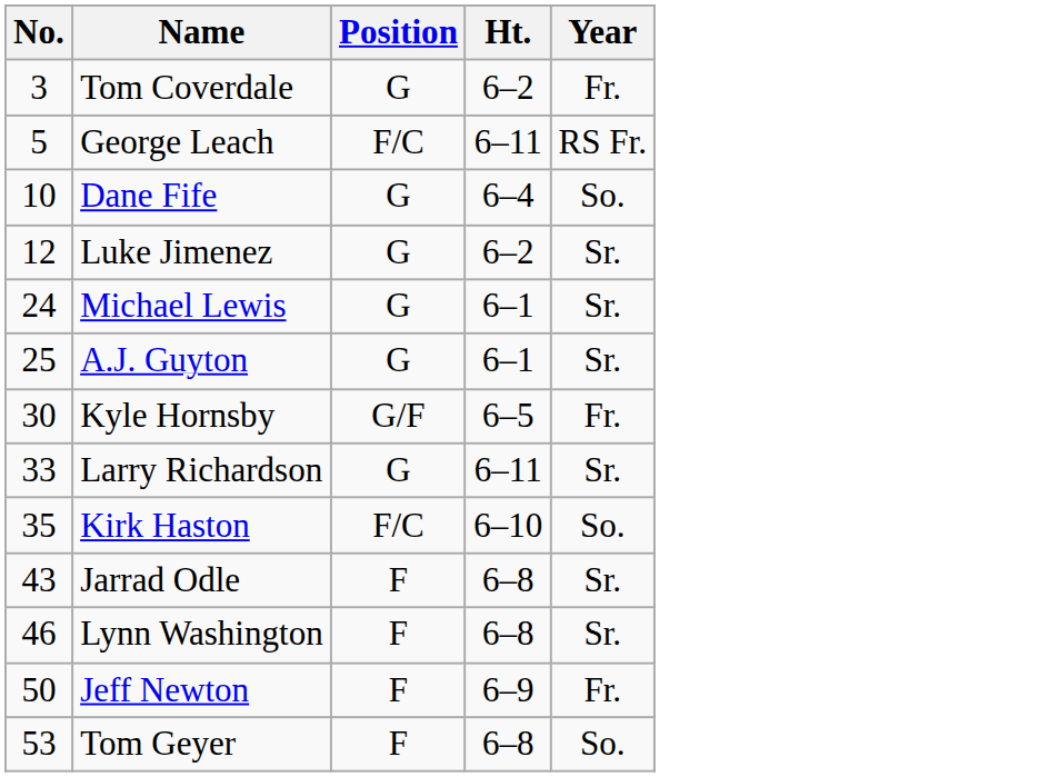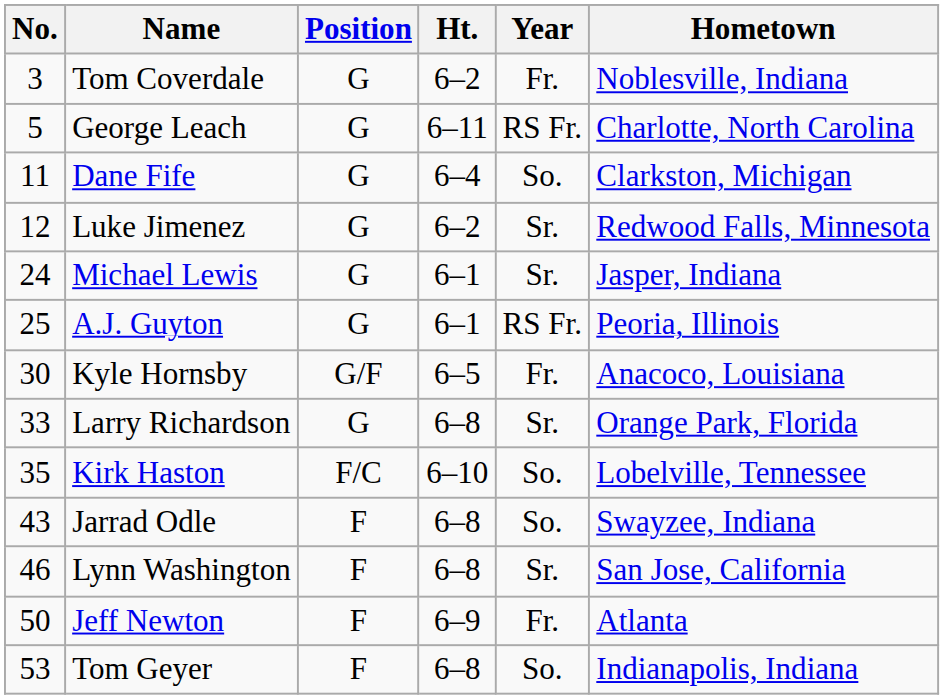 <table class="wikitable" style="text-align:center">
 <tr>
 <th>No.</th>
 <th>Name</th>
 <th><a href='#'>Position</a></th>
 <th>Ht.</th>
 <th>Year</th>
+<th>Hometown</th>
 </tr>
 <tr>
 <td>3</td>
 <td style="text-align:left">Tom Coverdale</td>
 <td>G</td>
 <td>6–2</td>
 <td>Fr.</td>
+<td style="text-align:left"><a href='#'>Noblesville, Indiana</a></td>
 </tr>
 <tr>
 <td>5</td>
 <td style="text-align:left">George Leach</td>
-<td>F/C</td>
+<td>G</td>
 <td>6–11</td>
 <td>RS Fr.</td>
+<td style="text-align:left"><a href='#'>Charlotte, North Carolina</a></td>
 </tr>
 <tr>
-<td>10</td>
+<td>11</td>
 <td style="text-align:left"><a href='#'>Dane Fife</a></td>
 <td>G</td>
 <td>6–4</td>
 <td>So.</td>
+<td style="text-align:left"><a href='#'>Clarkston, Michigan</a></td>
 </tr>
 <tr>
 <td>12</td>
 <td style="text-align:left">Luke Jimenez</td>
 <td>G</td>
 <td>6–2</td>
 <td>Sr.</td>
+<td style="text-align:left"><a href='#'>Redwood Falls, Minnesota</a></td>
 </tr>
 <tr>
 <td>24</td>
 <td style="text-align:left"><a href='#'>Michael Lewis</a></td>
 <td>G</td>
 <td>6–1</td>
 <td>Sr.</td>
+<td style="text-align:left"><a href='#'>Jasper, Indiana</a></td>
 </tr>
 <tr>
 <td>25</td>
 <td style="text-align:left"><a href='#'>A.J. Guyton</a></td>
 <td>G</td>
 <td>6–1</td>
-<td>Sr.</td>
+<td>RS Fr.</td>
+<td style="text-align:left"><a href='#'>Peoria, Illinois</a></td>
 </tr>
 <tr>
 <td>30</td>
 <td style="text-align:left">Kyle Hornsby</td>
 <td>G/F</td>
 <td>6–5</td>
 <td>Fr.</td>
+<td style="text-align:left"><a href='#'>Anacoco, Louisiana</a></td>
 </tr>
 <tr>
 <td>33</td>
 <td style="text-align:left">Larry Richardson</td>
 <td>G</td>
-<td>6–11</td>
+<td>6–8</td>
 <td>Sr.</td>
+<td style="text-align:left"><a href='#'>Orange Park, Florida</a></td>
 </tr>
 <tr>
 <td>35</td>
 <td style="text-align:left"><a href='#'>Kirk Haston</a></td>
 <td>F/C</td>
 <td>6–10</td>
 <td>So.</td>
+<td style="text-align:left"><a href='#'>Lobelville, Tennessee</a></td>
 </tr>
 <tr>
 <td>43</td>
 <td style="text-align:left">Jarrad Odle</td>
 <td>F</td>
 <td>6–8</td>
-<td>Sr.</td>
+<td>So.</td>
+<td style="text-align:left"><a href='#'>Swayzee, Indiana</a></td>
 </tr>
 <tr>
 <td>46</td>
 <td style="text-align:left">Lynn Washington</td>
 <td>F</td>
 <td>6–8</td>
 <td>Sr.</td>
+<td style="text-align:left"><a href='#'>San Jose, California</a></td>
 </tr>
 <tr>
 <td>50</td>
 <td style="text-align:left"><a href='#'>Jeff Newton</a></td>
 <td>F</td>
 <td>6–9</td>
 <td>Fr.</td>
+<td style="text-align:left"><a href='#'>Atlanta</a></td>
 </tr>
 <tr>
 <td>53</td>
 <td style="text-align:left">Tom Geyer</td>
 <td>F</td>
 <td>6–8</td>
 <td>So.</td>
+<td style="text-align:left"><a href='#'>Indianapolis, Indiana</a></td>
 </tr>
 </table>
